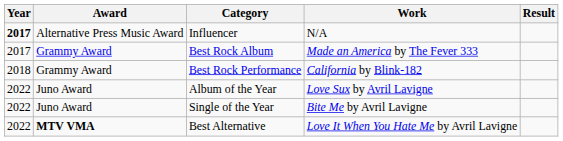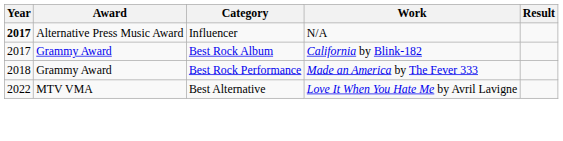 <table class="wikitable">
 <tr>
 <th>Year</th>
 <th>Award</th>
 <th>Category</th>
 <th>Work</th>
 <th>Result</th>
 </tr>
 <tr>
 <td><strong>2017</strong></td>
 <td>Alternative Press Music Award</td>
 <td>Influencer</td>
 <td>N/A</td>
 <td></td>
 </tr>
 <tr>
 <td>2017</td>
 <td><a href='#'>Grammy Award</a></td>
 <td><a href='#'>Best Rock Album</a></td>
-<td><em><a href='#'>Made an America</a></em> by <a href='#'>The Fever 333</a></td>
+<td><em><a href='#'>California</a></em> by <a href='#'>Blink-182</a></td>
 <td></td>
 </tr>
 <tr>
 <td>2018</td>
 <td>Grammy Award</td>
 <td><a href='#'>Best Rock Performance</a></td>
-<td><em><a href='#'>California</a></em> by <a href='#'>Blink-182</a></td>
+<td><em><a href='#'>Made an America</a></em> by <a href='#'>The Fever 333</a></td>
 <td></td>
 </tr>
 <tr>
 <td>2022</td>
-<td>Juno Award</td>
-<td>Album of the Year</td>
-<td><em><a href='#'>Love Sux</a></em> by <a href='#'>Avril Lavigne</a></td>
-<td></td>
-</tr>
-<tr>
-<td>2022</td>
-<td>Juno Award</td>
-<td>Single of the Year</td>
-<td><em><a href='#'>Bite Me</a></em> by Avril Lavigne</td>
-<td></td>
-</tr>
-<tr>
-<td>2022</td>
-<td><strong>MTV VMA</strong></td>
+<td>MTV VMA</td>
 <td>Best Alternative</td>
 <td><em><a href='#'>Love It When You Hate Me</a></em> by Avril Lavigne</td>
 <td></td>
 </tr>
 </table>
